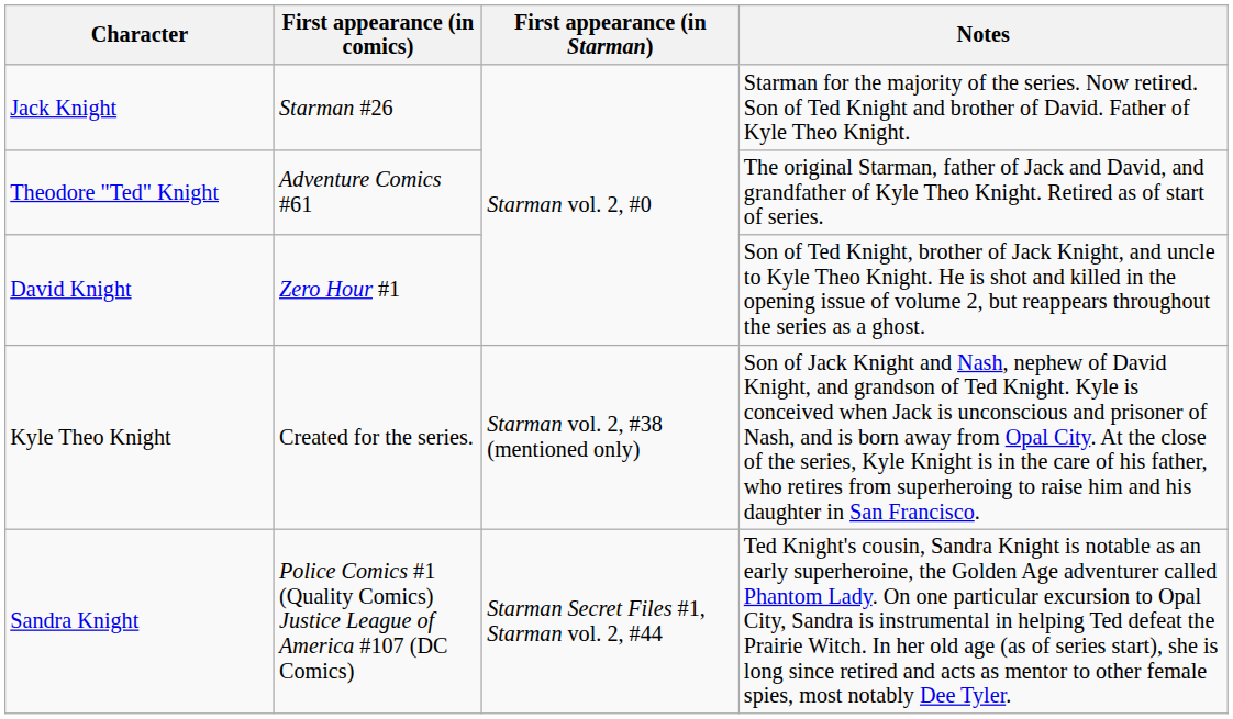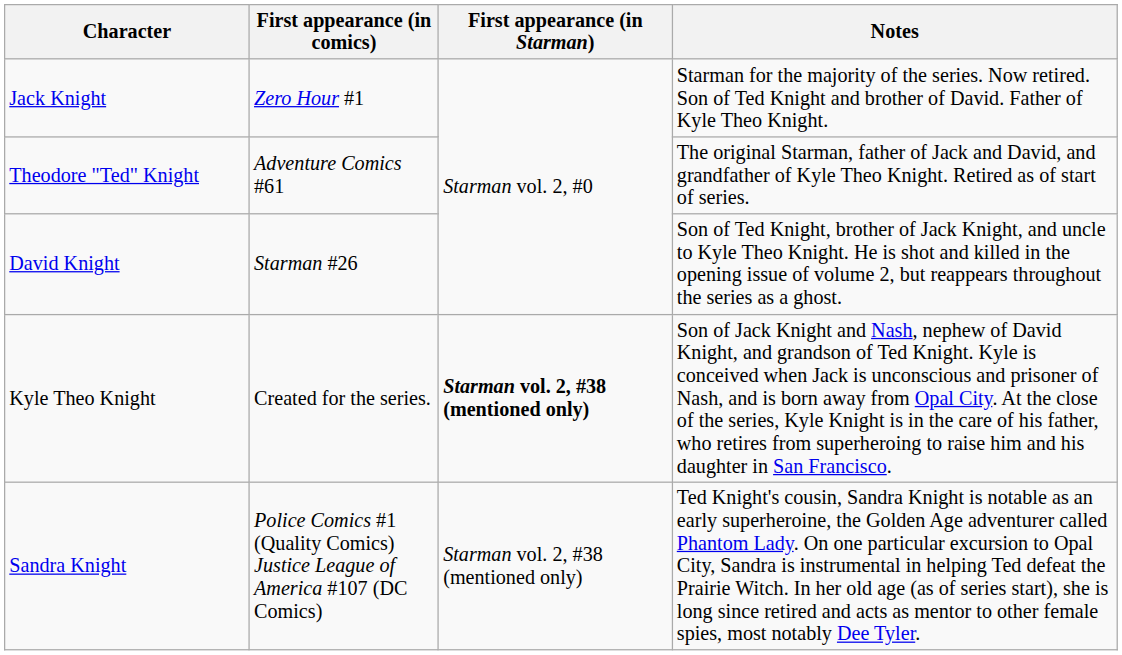 <table class="wikitable" width=100%>
 <tr>
 <th width=22%>Character</th>
 <th width=17%>First appearance (in comics)</th>
 <th width=21%>First appearance (in <em>Starman</em>)</th>
 <th width=40%>Notes</th>
 </tr>
 <tr>
 <td><a href='#'>Jack Knight</a></td>
-<td><em>Starman</em> #26</td>
+<td><em><a href='#'>Zero Hour</a></em> #1</td>
 <td rowspan=3><em>Starman</em> vol. 2, #0</td>
 <td>Starman for the majority of the series. Now retired. Son of Ted Knight and brother of David. Father of Kyle Theo Knight.</td>
 </tr>
 <tr>
 <td><a href='#'>Theodore "Ted" Knight</a></td>
 <td><em>Adventure Comics</em> #61</td>
 <td>The original Starman, father of Jack and David, and grandfather of Kyle Theo Knight. Retired as of start of series.</td>
 </tr>
 <tr>
 <td><a href='#'>David Knight</a></td>
-<td><em><a href='#'>Zero Hour</a></em> #1</td>
+<td><em>Starman</em> #26</td>
 <td>Son of Ted Knight, brother of Jack Knight, and uncle to Kyle Theo Knight. He is shot and killed in the opening issue of volume 2, but reappears throughout the series as a ghost.</td>
 </tr>
 <tr>
 <td>Kyle Theo Knight</td>
 <td>Created for the series.</td>
-<td><em>Starman</em> vol. 2, #38 (mentioned only)</td>
+<td><strong><em>Starman</em> vol. 2, #38 (mentioned only)</strong></td>
 <td>Son of Jack Knight and <a href='#'>Nash</a>, nephew of David Knight, and grandson of Ted Knight. Kyle is conceived when Jack is unconscious and prisoner of Nash, and is born away from <a href='#'>Opal City</a>. At the close of the series, Kyle Knight is in the care of his father, who retires from superheroing to raise him and his daughter in <a href='#'>San Francisco</a>.</td>
 </tr>
 <tr>
 <td><a href='#'>Sandra Knight</a></td>
 <td><em>Police Comics</em> #1 (Quality Comics)<br><em>Justice League of America</em> #107 (DC Comics)</td>
-<td><em>Starman Secret Files</em> #1, <em>Starman</em> vol. 2, #44</td>
+<td><em>Starman</em> vol. 2, #38 (mentioned only)</td>
 <td>Ted Knight's cousin, Sandra Knight is notable as an early superheroine, the Golden Age adventurer called <a href='#'>Phantom Lady</a>. On one particular excursion to Opal City, Sandra is instrumental in helping Ted defeat the Prairie Witch. In her old age (as of series start), she is long since retired and acts as mentor to other female spies, most notably <a href='#'>Dee Tyler</a>.</td>
 </tr>
 </table>
